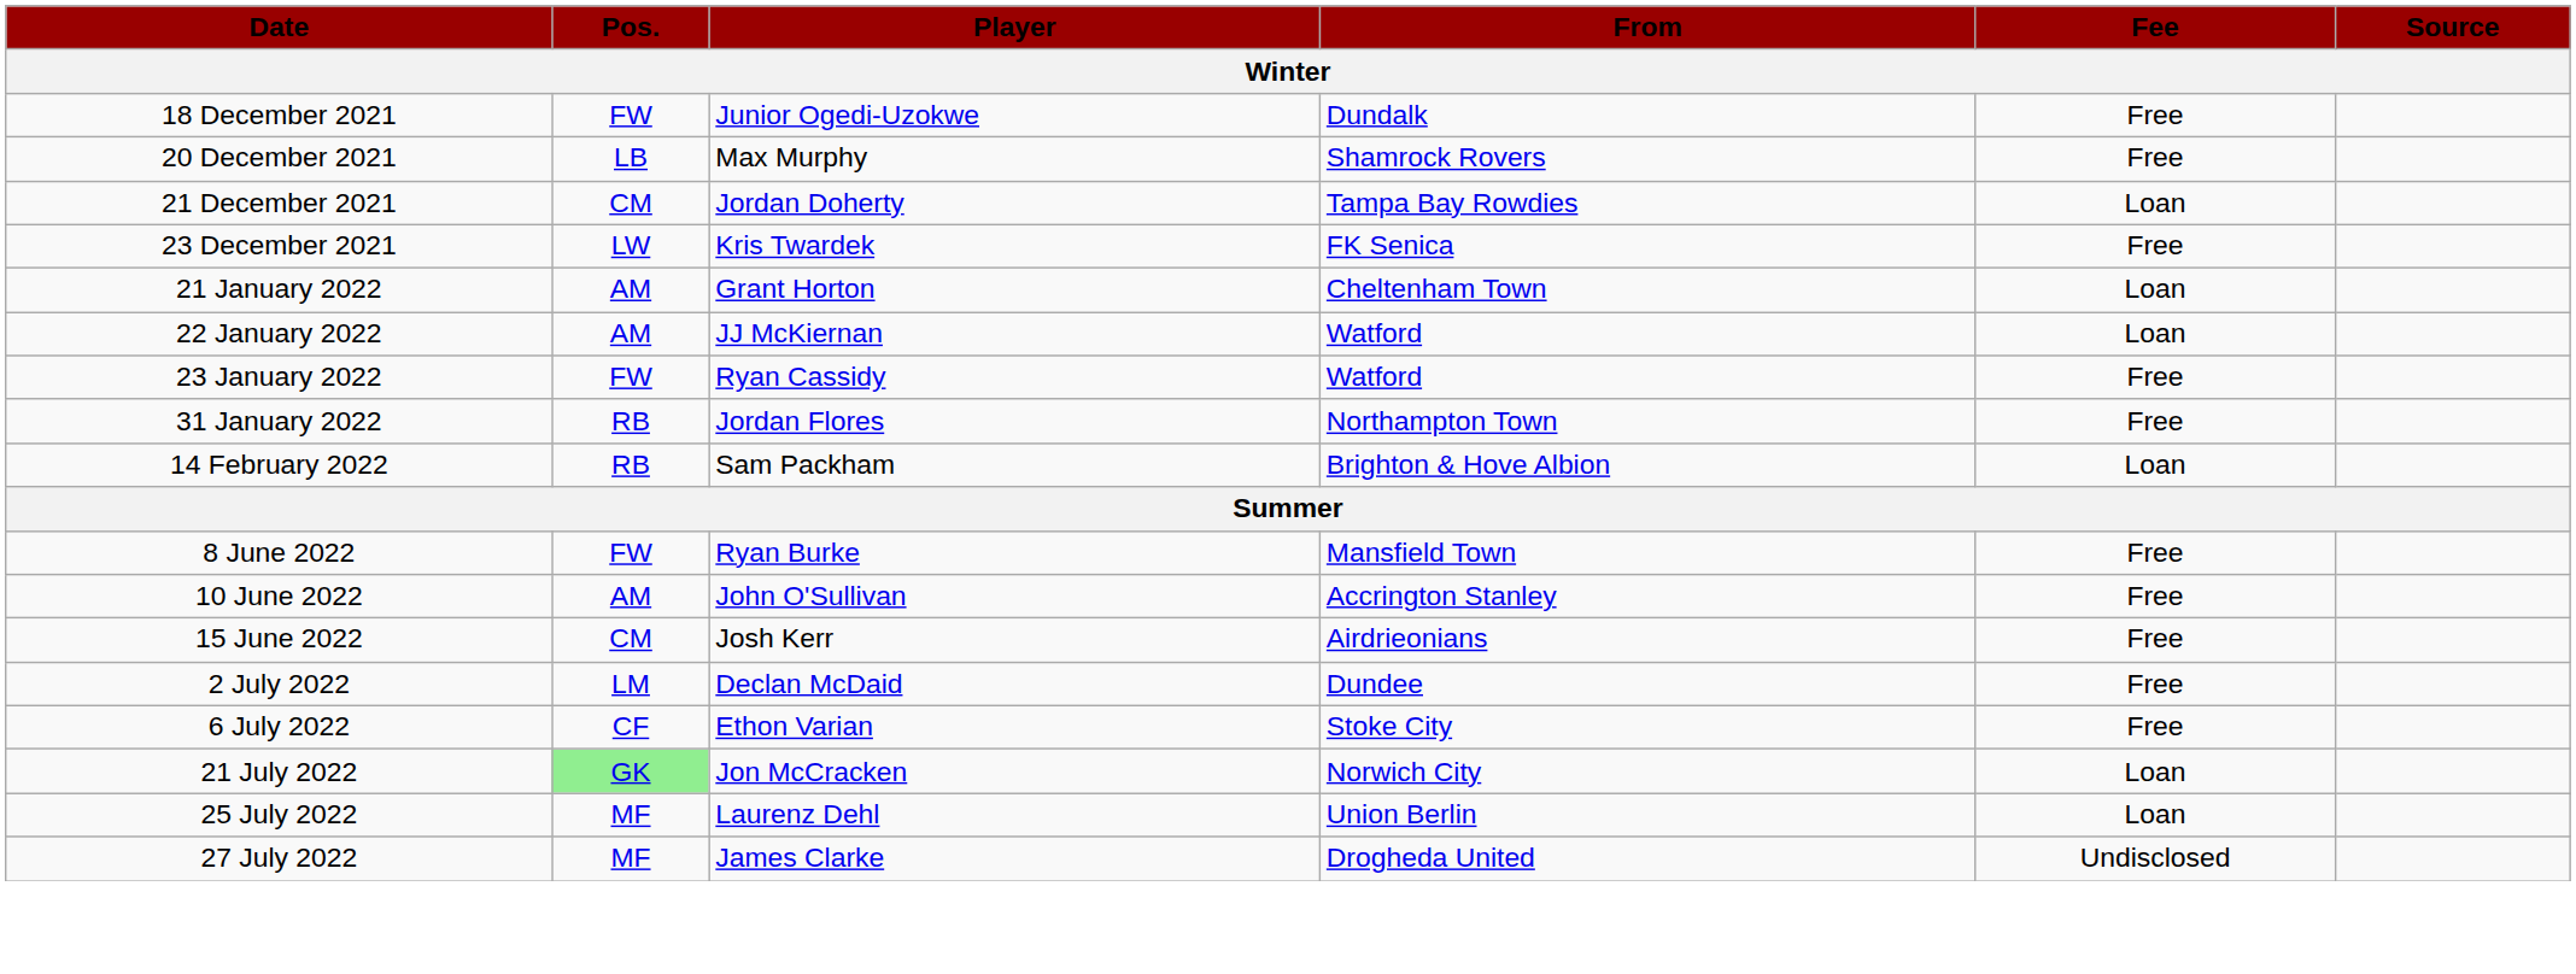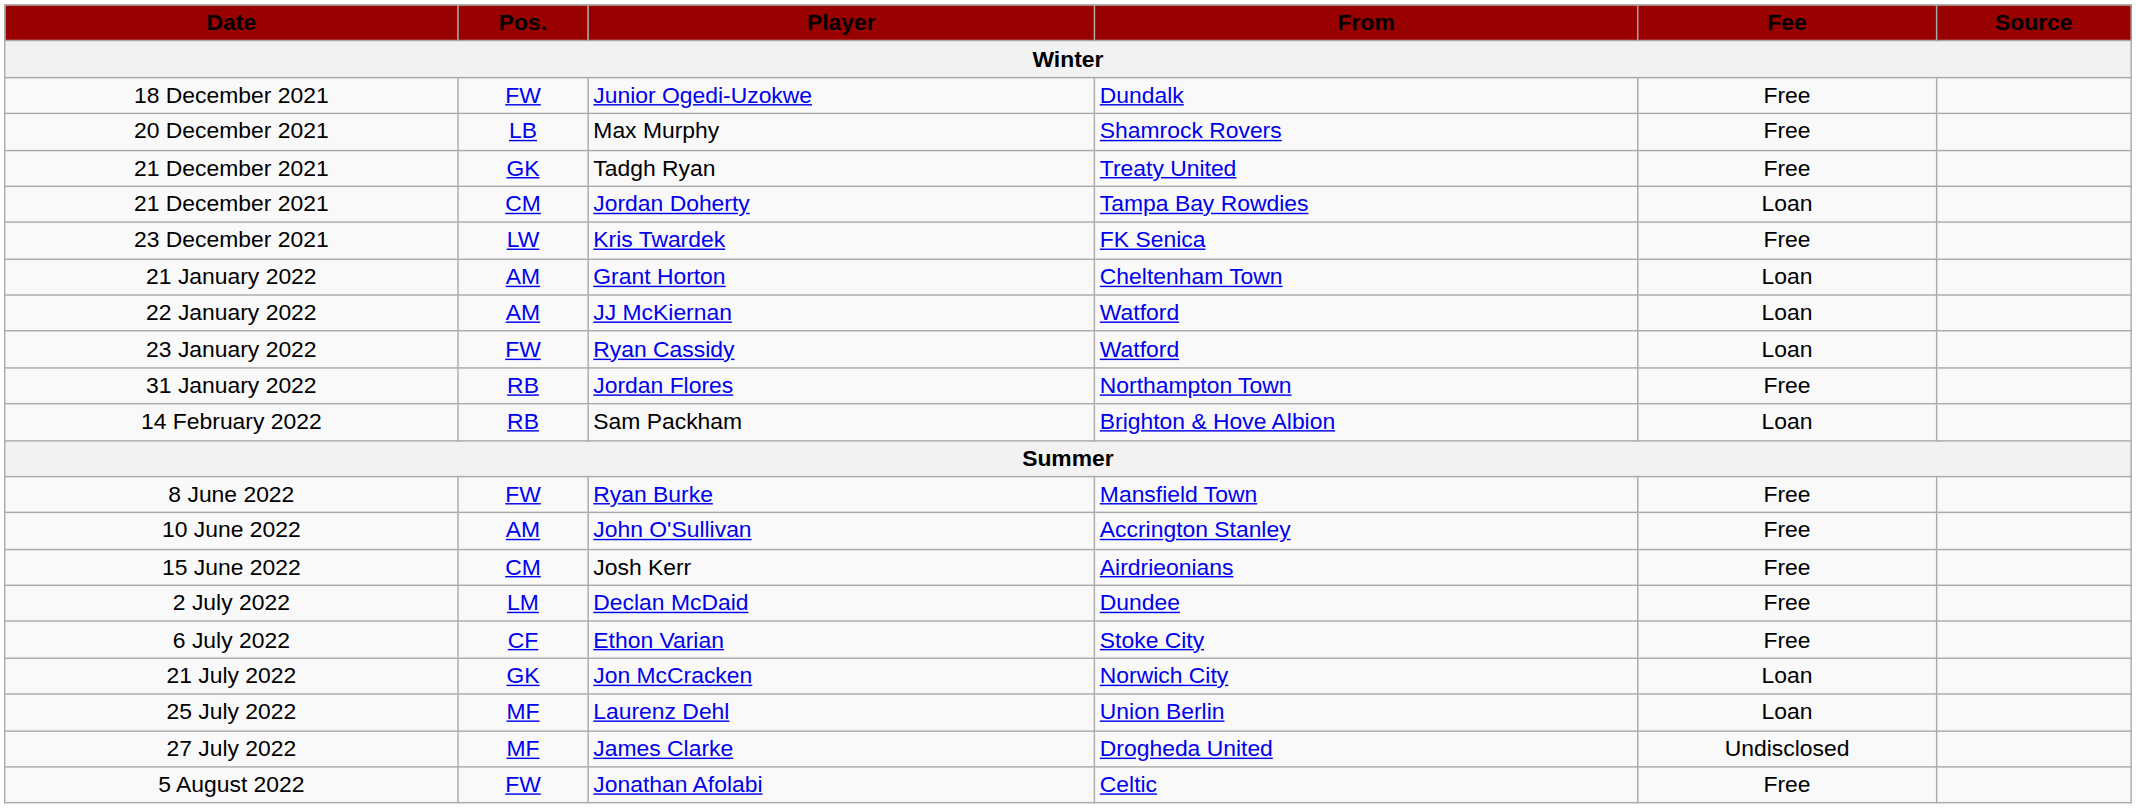 <table class="wikitable" style="text-align:center;width:75%;">
 <tr>
 <th style=background:#990000;color:#000000>Date</th>
 <th style=background:#990000;color:#000000>Pos.</th>
 <th style=background:#990000;color:#000000>Player</th>
 <th style=background:#990000;color:#000000>From</th>
 <th style=background:#990000;color:#000000>Fee</th>
 <th style=background:#990000;color:#000000>Source</th>
 </tr>
 <tr>
 <th colspan=6>Winter</th>
 </tr>
 <tr>
 <td>18 December 2021</td>
 <td><a href='#'>FW</a></td>
 <td align=left> <a href='#'>Junior Ogedi-Uzokwe</a></td>
 <td align=left> <a href='#'>Dundalk</a></td>
 <td>Free</td>
 <td></td>
 </tr>
 <tr>
 <td>20 December 2021</td>
 <td><a href='#'>LB</a></td>
 <td align=left> Max Murphy</td>
 <td align=left> <a href='#'>Shamrock Rovers</a></td>
+<td>Free</td>
+<td></td>
+</tr>
+<tr>
+<td>21 December 2021</td>
+<td><a href='#'>GK</a></td>
+<td align=left> Tadgh Ryan</td>
+<td align=left> <a href='#'>Treaty United</a></td>
 <td>Free</td>
 <td></td>
 </tr>
 <tr>
 <td>21 December 2021</td>
 <td><a href='#'>CM</a></td>
 <td align=left> <a href='#'>Jordan Doherty</a></td>
 <td align=left> <a href='#'>Tampa Bay Rowdies</a></td>
 <td>Loan</td>
 <td></td>
 </tr>
 <tr>
 <td>23 December 2021</td>
 <td><a href='#'>LW</a></td>
 <td align=left> <a href='#'>Kris Twardek</a></td>
 <td align=left> <a href='#'>FK Senica</a></td>
 <td>Free</td>
 <td></td>
 </tr>
 <tr>
 <td>21 January 2022</td>
 <td><a href='#'>AM</a></td>
 <td align=left> <a href='#'>Grant Horton</a></td>
 <td align=left> <a href='#'>Cheltenham Town</a></td>
 <td>Loan</td>
 <td></td>
 </tr>
 <tr>
 <td>22 January 2022</td>
 <td><a href='#'>AM</a></td>
 <td align=left> <a href='#'>JJ McKiernan</a></td>
 <td align=left> <a href='#'>Watford</a></td>
 <td>Loan</td>
 <td></td>
 </tr>
 <tr>
 <td>23 January 2022</td>
 <td><a href='#'>FW</a></td>
 <td align=left> <a href='#'>Ryan Cassidy</a></td>
 <td align=left> <a href='#'>Watford</a></td>
-<td>Free</td>
+<td>Loan</td>
 <td></td>
 </tr>
 <tr>
 <td>31 January 2022</td>
 <td><a href='#'>RB</a></td>
 <td align=left> <a href='#'>Jordan Flores</a></td>
 <td align=left> <a href='#'>Northampton Town</a></td>
 <td>Free</td>
 <td></td>
 </tr>
 <tr>
 <td>14 February 2022</td>
 <td><a href='#'>RB</a></td>
 <td align=left> Sam Packham</td>
 <td align=left> <a href='#'>Brighton & Hove Albion</a></td>
 <td>Loan</td>
 <td></td>
 </tr>
 <tr>
 <th colspan=6>Summer</th>
 </tr>
 <tr>
 <td>8 June 2022</td>
 <td><a href='#'>FW</a></td>
 <td align=left> <a href='#'>Ryan Burke</a></td>
 <td align=left> <a href='#'>Mansfield Town</a></td>
 <td>Free</td>
 <td></td>
 </tr>
 <tr>
 <td>10 June 2022</td>
 <td><a href='#'>AM</a></td>
 <td align=left> <a href='#'>John O'Sullivan</a></td>
 <td align=left> <a href='#'>Accrington Stanley</a></td>
 <td>Free</td>
 <td></td>
 </tr>
 <tr>
 <td>15 June 2022</td>
 <td><a href='#'>CM</a></td>
 <td align=left> Josh Kerr</td>
 <td align=left> <a href='#'>Airdrieonians</a></td>
 <td>Free</td>
 <td></td>
 </tr>
 <tr>
 <td>2 July 2022</td>
 <td><a href='#'>LM</a></td>
 <td align=left> <a href='#'>Declan McDaid</a></td>
 <td align=left> <a href='#'>Dundee</a></td>
 <td>Free</td>
 <td></td>
 </tr>
 <tr>
 <td>6 July 2022</td>
 <td><a href='#'>CF</a></td>
 <td align=left> <a href='#'>Ethon Varian</a></td>
 <td align=left> <a href='#'>Stoke City</a></td>
 <td>Free</td>
 <td></td>
 </tr>
 <tr>
 <td>21 July 2022</td>
-<td style="background: lightgreen;"><a href='#'>GK</a></td>
+<td><a href='#'>GK</a></td>
 <td align=left> <a href='#'>Jon McCracken</a></td>
 <td align=left> <a href='#'>Norwich City</a></td>
 <td>Loan</td>
 <td></td>
 </tr>
 <tr>
 <td>25 July 2022</td>
 <td><a href='#'>MF</a></td>
 <td align=left> <a href='#'>Laurenz Dehl</a></td>
 <td align=left> <a href='#'>Union Berlin</a></td>
 <td>Loan</td>
 <td></td>
 </tr>
 <tr>
 <td>27 July 2022</td>
 <td><a href='#'>MF</a></td>
 <td align=left> <a href='#'>James Clarke</a></td>
 <td align=left> <a href='#'>Drogheda United</a></td>
 <td>Undisclosed</td>
 <td></td>
 </tr>
+<tr>
+<td>5 August 2022</td>
+<td><a href='#'>FW</a></td>
+<td align=left> <a href='#'>Jonathan Afolabi</a></td>
+<td align=left> <a href='#'>Celtic</a></td>
+<td>Free</td>
+<td></td>
+</tr>
 </table>
